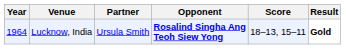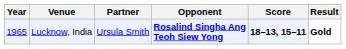 <table class="sortable wikitable" style="font-size: 90%;">
 <tr>
 <th>Year</th>
 <th>Venue</th>
 <th>Partner</th>
 <th>Opponent</th>
 <th>Score</th>
 <th>Result</th>
 </tr>
 <tr style="background:#ECF2FF">
-<td align="center"><a href='#'>1964</a></td>
+<td align="center"><a href='#'>1965</a></td>
 <td align="left"><a href='#'>Lucknow</a>, India</td>
 <td align="left"> <a href='#'>Ursula Smith</a></td>
 <td align="left"><strong> <a href='#'>Rosalind Singha Ang</a><br> <a href='#'>Teoh Siew Yong</a></strong></td>
-<td align="left">18–13, 15–11</td>
+<td align="left"><strong>18–13, 15–11</strong></td>
 <td style="text-align:left; background:white"> <strong>Gold</strong></td>
 </tr>
 </table>
